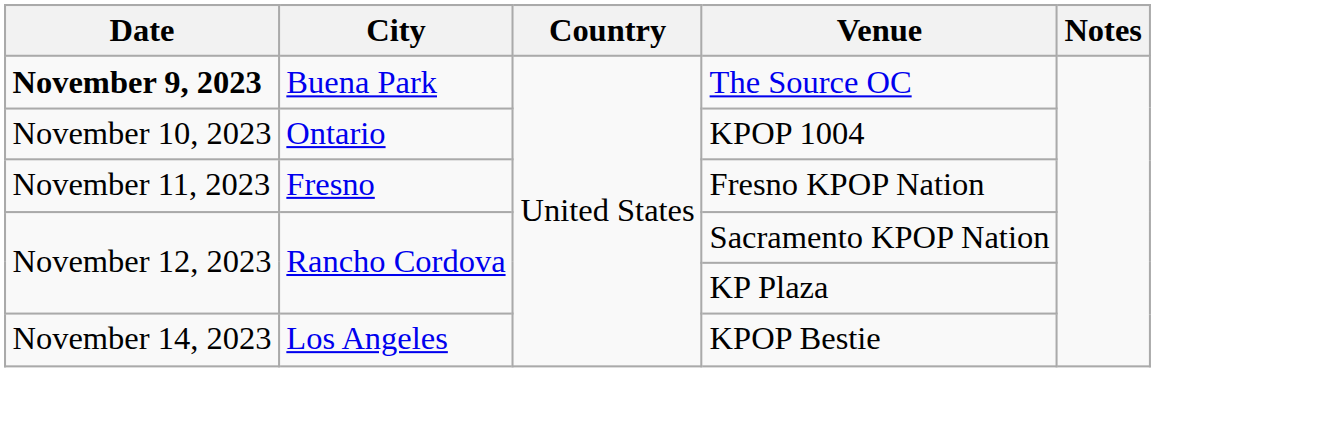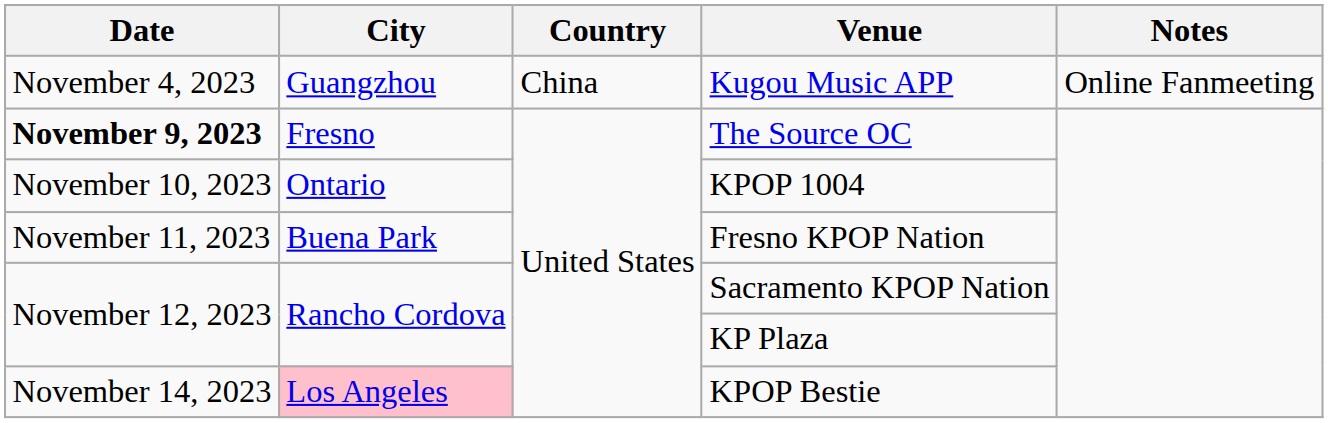 <table class="wikitable">
 <tr>
 <th>Date</th>
 <th>City</th>
 <th>Country</th>
 <th>Venue</th>
 <th scope="col">Notes</th>
 </tr>
 <tr>
+<td>November 4, 2023</td>
+<td><a href='#'>Guangzhou</a></td>
+<td>China</td>
+<td><a href='#'>Kugou Music APP</a></td>
+<td>Online Fanmeeting</td>
+</tr>
+<tr>
 <td><strong>November 9, 2023</strong></td>
-<td><a href='#'>Buena Park</a></td>
+<td><a href='#'>Fresno</a></td>
 <td rowspan="6">United States</td>
 <td><a href='#'>The Source OC</a></td>
 </tr>
 <tr>
 <td>November 10, 2023</td>
 <td><a href='#'>Ontario</a></td>
 <td>KPOP 1004</td>
 </tr>
 <tr>
 <td>November 11, 2023</td>
-<td><a href='#'>Fresno</a></td>
+<td><a href='#'>Buena Park</a></td>
 <td>Fresno KPOP Nation</td>
 </tr>
 <tr>
 <td rowspan="2">November 12, 2023</td>
 <td rowspan="2"><a href='#'>Rancho Cordova</a></td>
 <td>Sacramento KPOP Nation</td>
 </tr>
 <tr>
 <td>KP Plaza</td>
 </tr>
 <tr>
 <td>November 14, 2023</td>
-<td><a href='#'>Los Angeles</a></td>
+<td style="background: pink;"><a href='#'>Los Angeles</a></td>
 <td>KPOP Bestie</td>
 </tr>
 </table>
